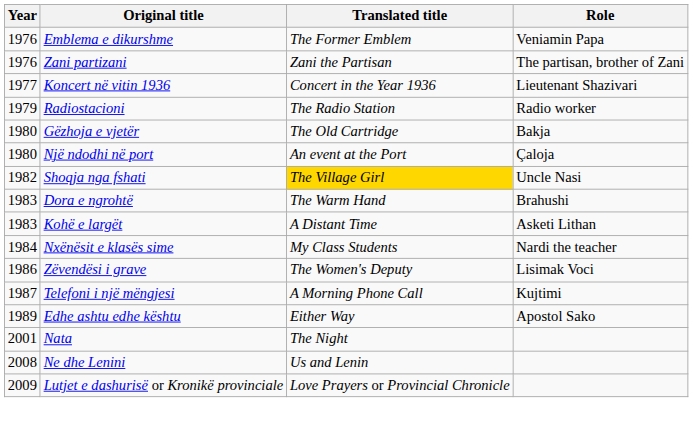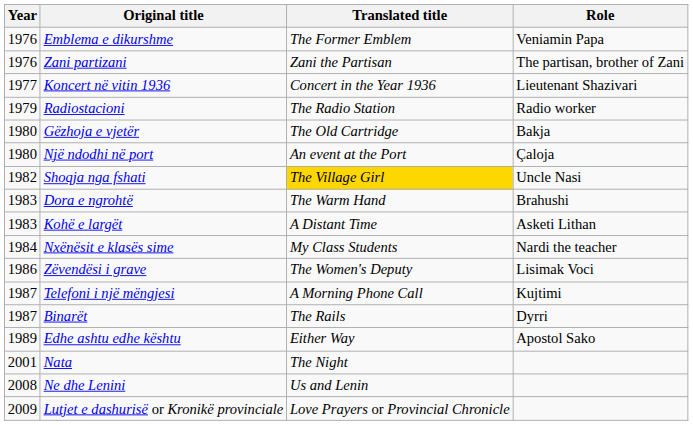 <table class="wikitable">
 <tr>
 <th>Year</th>
 <th>Original title</th>
 <th>Translated title</th>
 <th>Role</th>
 </tr>
 <tr>
 <td>1976</td>
 <td><a href='#'><em>Emblema e dikurshme</em></a></td>
 <td><em>The Former Emblem</em></td>
 <td>Veniamin Papa</td>
 </tr>
 <tr>
 <td>1976</td>
 <td><em><a href='#'>Zani partizani</a></em></td>
 <td><em>Zani the Partisan</em></td>
 <td>The partisan, brother of Zani</td>
 </tr>
 <tr>
 <td>1977</td>
 <td><em><a href='#'>Koncert në vitin 1936</a></em></td>
 <td><em>Concert in the Year 1936</em></td>
 <td>Lieutenant Shazivari</td>
 </tr>
 <tr>
 <td>1979</td>
 <td><em><a href='#'>Radiostacioni</a></em></td>
 <td><em>The Radio Station</em></td>
 <td>Radio worker</td>
 </tr>
 <tr>
 <td>1980</td>
 <td><em><a href='#'>Gëzhoja e vjetër</a></em></td>
 <td><em>The Old Cartridge</em></td>
 <td>Bakja</td>
 </tr>
 <tr>
 <td>1980</td>
 <td><em><a href='#'>Një ndodhi në port</a></em></td>
 <td><em>An event at the Port</em></td>
 <td>Çaloja</td>
 </tr>
 <tr>
 <td>1982</td>
 <td><em><a href='#'>Shoqja nga fshati</a></em></td>
 <td style="background: gold;"><em>The Village Girl</em></td>
 <td>Uncle Nasi</td>
 </tr>
 <tr>
 <td>1983</td>
 <td><em><a href='#'>Dora e ngrohtë</a></em></td>
 <td><em>The Warm Hand</em></td>
 <td>Brahushi</td>
 </tr>
 <tr>
 <td>1983</td>
 <td><em><a href='#'>Kohë e largët</a></em></td>
 <td><em>A Distant Time</em></td>
 <td>Asketi Lithan</td>
 </tr>
 <tr>
 <td>1984</td>
 <td><em><a href='#'>Nxënësit e klasës sime</a></em></td>
 <td><em>My Class Students</em></td>
 <td>Nardi the teacher</td>
 </tr>
 <tr>
 <td>1986</td>
 <td><em><a href='#'>Zëvendësi i grave</a></em></td>
 <td><em>The Women's Deputy</em></td>
 <td>Lisimak Voci</td>
 </tr>
 <tr>
 <td>1987</td>
 <td><em><a href='#'>Telefoni i një mëngjesi</a></em></td>
 <td><em>A Morning Phone Call</em></td>
 <td>Kujtimi</td>
 </tr>
 <tr>
+<td>1987</td>
+<td><em><a href='#'>Binarët</a></em></td>
+<td><em>The Rails</em></td>
+<td>Dyrri</td>
+</tr>
+<tr>
 <td>1989</td>
 <td><em><a href='#'>Edhe ashtu edhe kështu</a></em></td>
 <td><em>Either Way</em></td>
 <td>Apostol Sako</td>
 </tr>
 <tr>
 <td>2001</td>
 <td><em><a href='#'>Nata</a></em></td>
 <td><em>The Night</em></td>
 <td></td>
 </tr>
 <tr>
 <td>2008</td>
 <td><em><a href='#'>Ne dhe Lenini</a></em></td>
 <td><em>Us and Lenin</em></td>
 <td></td>
 </tr>
 <tr>
 <td>2009</td>
 <td><em><a href='#'>Lutjet e dashurisë</a></em> or <em>Kronikë provinciale</em></td>
 <td><em>Love Prayers</em> or <em>Provincial Chronicle</em></td>
 <td></td>
 </tr>
 </table>
